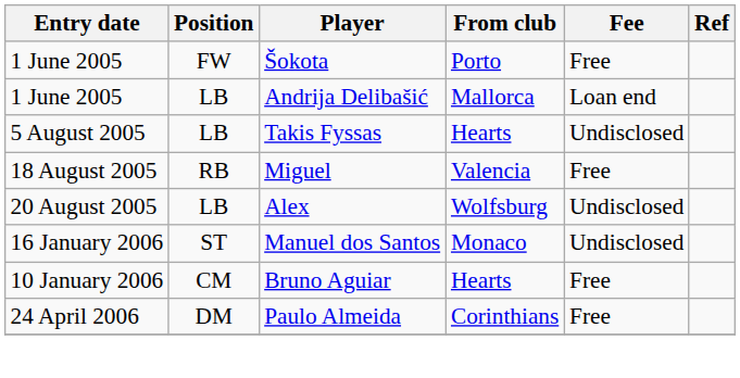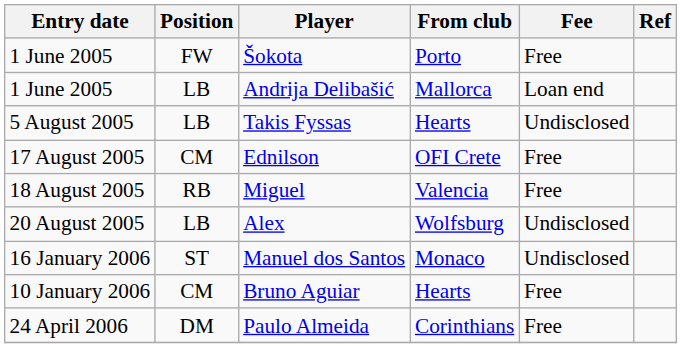 <table class="wikitable sortable">
 <tr>
 <th>Entry date</th>
 <th>Position</th>
 <th>Player</th>
 <th>From club</th>
 <th>Fee</th>
 <th>Ref</th>
 </tr>
 <tr>
 <td>1 June 2005</td>
 <td style="text-align:center;">FW</td>
 <td style="text-align:left;"><a href='#'>Šokota</a></td>
 <td style="text-align:left;"><a href='#'>Porto</a></td>
 <td>Free</td>
 <td></td>
 </tr>
 <tr>
 <td>1 June 2005</td>
 <td style="text-align:center;">LB</td>
 <td style="text-align:left;"><a href='#'>Andrija Delibašić</a></td>
 <td style="text-align:left;"><a href='#'>Mallorca</a></td>
 <td>Loan end</td>
 <td></td>
 </tr>
 <tr>
 <td>5 August 2005</td>
 <td style="text-align:center;">LB</td>
 <td style="text-align:left;"><a href='#'>Takis Fyssas</a></td>
 <td style="text-align:left;"><a href='#'>Hearts</a></td>
 <td>Undisclosed</td>
+<td></td>
+</tr>
+<tr>
+<td>17 August 2005</td>
+<td style="text-align:center;">CM</td>
+<td style="text-align:left;"><a href='#'>Ednilson</a></td>
+<td style="text-align:left;"><a href='#'>OFI Crete</a></td>
+<td>Free</td>
 <td></td>
 </tr>
 <tr>
 <td>18 August 2005</td>
 <td style="text-align:center;">RB</td>
 <td style="text-align:left;"><a href='#'>Miguel</a></td>
 <td style="text-align:left;"><a href='#'>Valencia</a></td>
 <td>Free</td>
 <td></td>
 </tr>
 <tr>
 <td>20 August 2005</td>
 <td style="text-align:center;">LB</td>
 <td style="text-align:left;"><a href='#'>Alex</a></td>
 <td style="text-align:left;"><a href='#'>Wolfsburg</a></td>
 <td>Undisclosed</td>
 <td></td>
 </tr>
 <tr>
 <td>16 January 2006</td>
 <td style="text-align:center;">ST</td>
 <td style="text-align:left;"><a href='#'>Manuel dos Santos</a></td>
 <td style="text-align:left;"><a href='#'>Monaco</a></td>
 <td>Undisclosed</td>
 <td></td>
 </tr>
 <tr>
 <td>10 January 2006</td>
 <td style="text-align:center;">CM</td>
 <td style="text-align:left;"><a href='#'>Bruno Aguiar</a></td>
 <td style="text-align:left;"><a href='#'>Hearts</a></td>
 <td>Free</td>
 <td></td>
 </tr>
 <tr>
 <td>24 April 2006</td>
 <td style="text-align:center;">DM</td>
 <td style="text-align:left;"><a href='#'>Paulo Almeida</a></td>
 <td style="text-align:left;"><a href='#'>Corinthians</a></td>
 <td>Free</td>
 <td></td>
 </tr>
 <tr>
 </tr>
 </table>
